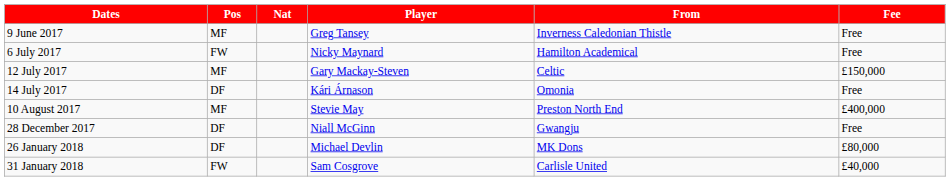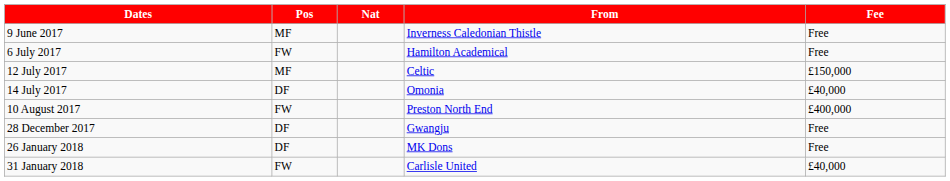 <table class="wikitable" style="text-align:center; font-size:95%;width:98%; text-align:left">
 <tr>
 <th style="background:#FF0000; color:#FFFFFF;" scope="col">Dates</th>
 <th style="background:#FF0000; color:#FFFFFF;" scope="col">Pos</th>
 <th style="background:#FF0000; color:#FFFFFF;" scope="col">Nat</th>
-<th style="background:#FF0000; color:#FFFFFF;" scope="col">Player</th>
 <th style="background:#FF0000; color:#FFFFFF;" scope="col">From</th>
 <th style="background:#FF0000; color:#FFFFFF;" scope="col">Fee</th>
 </tr>
 <tr>
 <td>9 June 2017</td>
 <td>MF</td>
 <td></td>
-<td><a href='#'>Greg Tansey</a></td>
 <td> <a href='#'>Inverness Caledonian Thistle</a></td>
 <td>Free</td>
 </tr>
 <tr>
 <td>6 July 2017</td>
 <td>FW</td>
 <td></td>
-<td><a href='#'>Nicky Maynard</a></td>
 <td> <a href='#'>Hamilton Academical</a></td>
 <td>Free</td>
 </tr>
 <tr>
 <td>12 July 2017</td>
 <td>MF</td>
 <td></td>
-<td><a href='#'>Gary Mackay-Steven</a></td>
 <td> <a href='#'>Celtic</a></td>
 <td>£150,000</td>
 </tr>
 <tr>
 <td>14 July 2017</td>
 <td>DF</td>
 <td></td>
-<td><a href='#'>Kári Árnason</a></td>
 <td> <a href='#'>Omonia</a></td>
-<td>Free</td>
+<td>£40,000</td>
 </tr>
 <tr>
 <td>10 August 2017</td>
-<td>MF</td>
+<td>FW</td>
 <td></td>
-<td><a href='#'>Stevie May</a></td>
 <td> <a href='#'>Preston North End</a></td>
 <td>£400,000</td>
 </tr>
 <tr>
 <td>28 December 2017</td>
 <td>DF</td>
 <td></td>
-<td><a href='#'>Niall McGinn</a></td>
 <td> <a href='#'>Gwangju</a></td>
 <td>Free</td>
 </tr>
 <tr>
 <td>26 January 2018</td>
 <td>DF</td>
 <td></td>
-<td><a href='#'>Michael Devlin</a></td>
 <td> <a href='#'>MK Dons</a></td>
-<td>£80,000</td>
+<td>Free</td>
 </tr>
 <tr>
 <td>31 January 2018</td>
 <td>FW</td>
 <td></td>
-<td><a href='#'>Sam Cosgrove</a></td>
 <td> <a href='#'>Carlisle United</a></td>
 <td>£40,000</td>
 </tr>
 </table>
